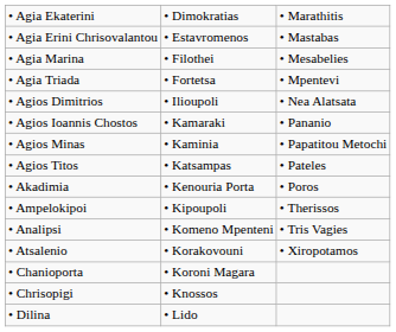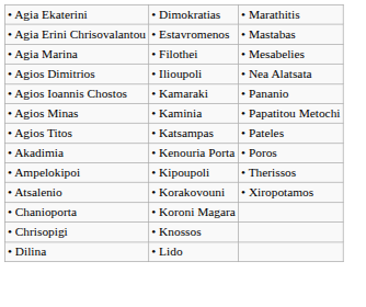 <table class="wikitable">
 <tr>
 <td>• Agia Ekaterini</td>
 <td>• Dimokratias</td>
 <td>• Marathitis</td>
 </tr>
 <tr>
 <td>• Agia Erini Chrisovalantou</td>
 <td>• Estavromenos</td>
 <td>• Mastabas</td>
 </tr>
 <tr>
 <td>• Agia Marina</td>
 <td>• Filothei</td>
 <td>• Mesabelies</td>
-</tr>
-<tr>
-<td>• Agia Triada</td>
-<td>• Fortetsa</td>
-<td>• Mpentevi</td>
 </tr>
 <tr>
 <td>• Agios Dimitrios</td>
 <td>• Ilioupoli</td>
 <td>• Nea Alatsata</td>
 </tr>
 <tr>
 <td>• Agios Ioannis Chostos</td>
 <td>• Kamaraki</td>
 <td>• Pananio</td>
 </tr>
 <tr>
 <td>• Agios Minas</td>
 <td>• Kaminia</td>
 <td>• Papatitou Metochi</td>
 </tr>
 <tr>
 <td>• Agios Titos</td>
 <td>• Katsampas</td>
 <td>• Pateles</td>
 </tr>
 <tr>
 <td>• Akadimia</td>
 <td>• Kenouria Porta</td>
 <td>• Poros</td>
 </tr>
 <tr>
 <td>• Ampelokipoi</td>
 <td>• Kipoupoli</td>
 <td>• Therissos</td>
 </tr>
 <tr>
-<td>• Analipsi</td>
-<td>• Komeno Mpenteni</td>
-<td>• Tris Vagies</td>
-</tr>
-<tr>
 <td>• Atsalenio</td>
 <td>• Korakovouni</td>
 <td>• Xiropotamos</td>
 </tr>
 <tr>
 <td>• Chanioporta</td>
 <td>• Koroni Magara</td>
 <td></td>
 </tr>
 <tr>
 <td>• Chrisopigi</td>
 <td>• Knossos</td>
 <td></td>
 </tr>
 <tr>
 <td>• Dilina</td>
 <td>• Lido</td>
 <td></td>
 </tr>
 </table>
